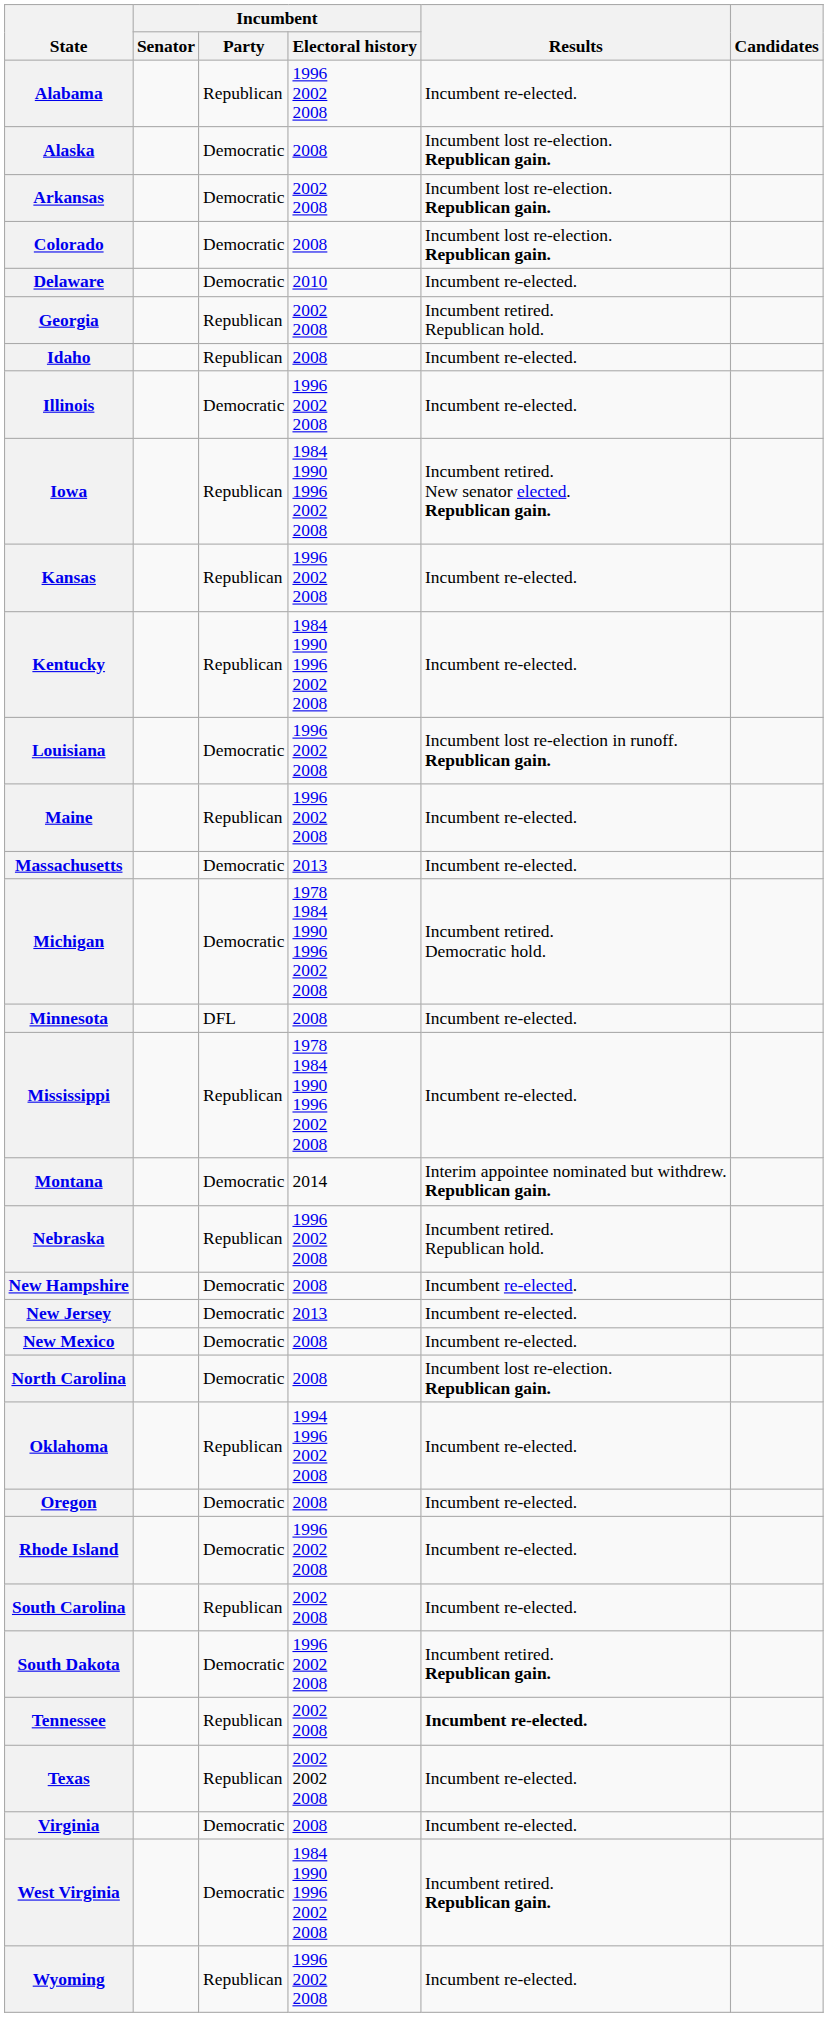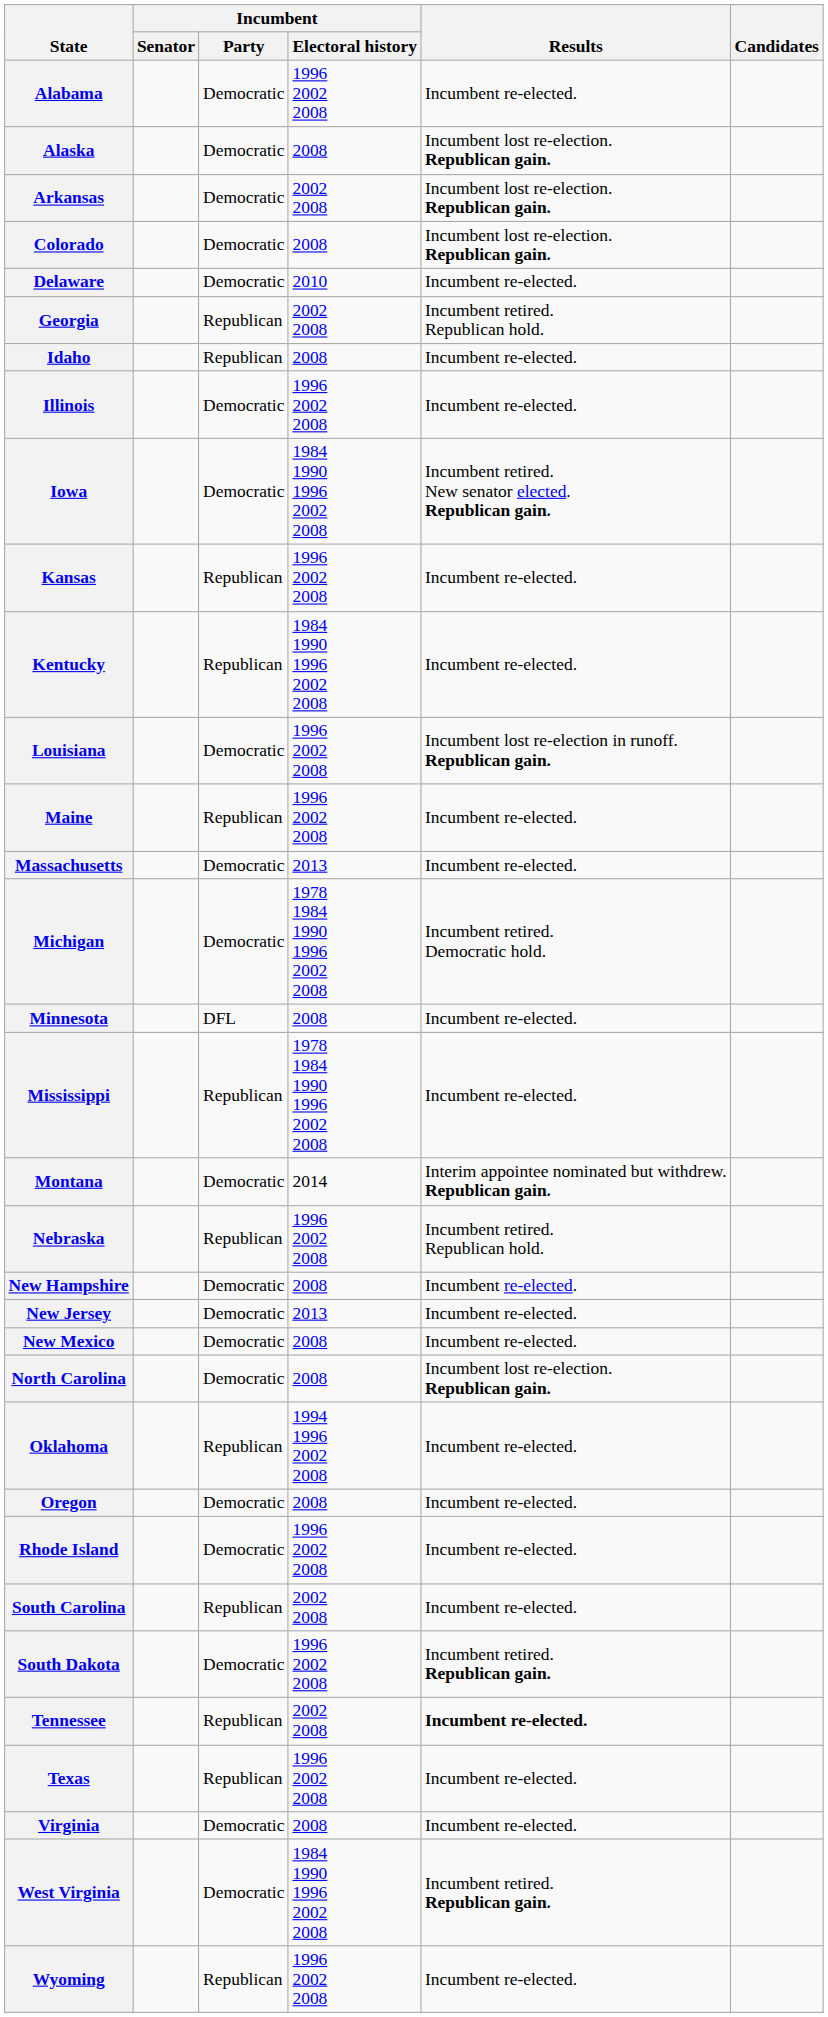 <table class="wikitable sortable">
 <tr valign=bottom>
 <th rowspan=2>State</th>
 <th colspan=3>Incumbent</th>
 <th rowspan=2>Results</th>
 <th rowspan=2>Candidates</th>
 </tr>
 <tr>
 <th>Senator</th>
 <th>Party</th>
 <th>Electoral history</th>
 </tr>
 <tr>
 <th><a href='#'>Alabama</a></th>
 <td></td>
-<td>Republican</td>
+<td>Democratic</td>
 <td><a href='#'>1996</a><br><a href='#'>2002</a><br><a href='#'>2008</a></td>
 <td>Incumbent re-elected.</td>
 <td nowrap></td>
 </tr>
 <tr>
 <th><a href='#'>Alaska</a></th>
 <td></td>
 <td>Democratic</td>
 <td><a href='#'>2008</a></td>
 <td>Incumbent lost re-election.<br><strong>Republican gain.</strong></td>
 <td nowrap></td>
 </tr>
 <tr>
 <th><a href='#'>Arkansas</a></th>
 <td></td>
 <td>Democratic</td>
 <td><a href='#'>2002</a><br><a href='#'>2008</a></td>
 <td>Incumbent lost re-election.<br><strong>Republican gain.</strong></td>
 <td nowrap></td>
 </tr>
 <tr>
 <th><a href='#'>Colorado</a></th>
 <td></td>
 <td>Democratic</td>
 <td><a href='#'>2008</a></td>
 <td>Incumbent lost re-election.<br><strong>Republican gain.</strong></td>
 <td nowrap></td>
 </tr>
 <tr>
 <th><a href='#'>Delaware</a></th>
 <td></td>
 <td>Democratic</td>
 <td><a href='#'>2010 </a></td>
 <td>Incumbent re-elected.</td>
 <td nowrap></td>
 </tr>
 <tr>
 <th><a href='#'>Georgia</a></th>
 <td></td>
 <td>Republican</td>
 <td><a href='#'>2002</a><br><a href='#'>2008</a></td>
 <td>Incumbent retired.<br>Republican hold.</td>
 <td nowrap></td>
 </tr>
 <tr>
 <th><a href='#'>Idaho</a></th>
 <td></td>
 <td>Republican</td>
 <td><a href='#'>2008</a></td>
 <td>Incumbent re-elected.</td>
 <td nowrap></td>
 </tr>
 <tr>
 <th><a href='#'>Illinois</a></th>
 <td></td>
 <td>Democratic</td>
 <td><a href='#'>1996</a><br><a href='#'>2002</a><br><a href='#'>2008</a></td>
 <td>Incumbent re-elected.</td>
 <td nowrap></td>
 </tr>
 <tr>
 <th><a href='#'>Iowa</a></th>
 <td></td>
-<td>Republican</td>
+<td>Democratic</td>
 <td><a href='#'>1984</a><br><a href='#'>1990</a><br><a href='#'>1996</a><br><a href='#'>2002</a><br><a href='#'>2008</a></td>
 <td>Incumbent retired.<br>New senator <a href='#'>elected</a>.<br><strong>Republican gain.</strong></td>
 <td nowrap></td>
 </tr>
 <tr>
 <th><a href='#'>Kansas</a></th>
 <td></td>
 <td>Republican</td>
 <td><a href='#'>1996</a><br><a href='#'>2002</a><br><a href='#'>2008</a></td>
 <td>Incumbent re-elected.</td>
 <td nowrap></td>
 </tr>
 <tr>
 <th><a href='#'>Kentucky</a></th>
 <td></td>
 <td>Republican</td>
 <td><a href='#'>1984</a><br><a href='#'>1990</a><br><a href='#'>1996</a><br><a href='#'>2002</a><br><a href='#'>2008</a></td>
 <td>Incumbent re-elected.</td>
 <td nowrap></td>
 </tr>
 <tr>
 <th><a href='#'>Louisiana</a></th>
 <td></td>
 <td>Democratic</td>
 <td><a href='#'>1996</a><br><a href='#'>2002</a><br><a href='#'>2008</a></td>
 <td>Incumbent lost re-election in runoff.<br><strong>Republican gain.</strong></td>
 <td nowrap></td>
 </tr>
 <tr>
 <th><a href='#'>Maine</a></th>
 <td></td>
 <td>Republican</td>
 <td><a href='#'>1996</a><br><a href='#'>2002</a><br><a href='#'>2008</a></td>
 <td>Incumbent re-elected.</td>
 <td nowrap></td>
 </tr>
 <tr>
 <th><a href='#'>Massachusetts</a></th>
 <td></td>
 <td>Democratic</td>
 <td><a href='#'>2013 </a></td>
 <td>Incumbent re-elected.</td>
 <td nowrap></td>
 </tr>
 <tr>
 <th><a href='#'>Michigan</a></th>
 <td></td>
 <td>Democratic</td>
 <td><a href='#'>1978</a><br><a href='#'>1984</a><br><a href='#'>1990</a><br><a href='#'>1996</a><br><a href='#'>2002</a><br><a href='#'>2008</a></td>
 <td>Incumbent retired.<br>Democratic hold.</td>
 <td nowrap></td>
 </tr>
 <tr>
 <th><a href='#'>Minnesota</a></th>
 <td></td>
 <td>DFL</td>
 <td><a href='#'>2008</a></td>
 <td>Incumbent re-elected.</td>
 <td nowrap></td>
 </tr>
 <tr>
 <th><a href='#'>Mississippi</a></th>
 <td></td>
 <td>Republican</td>
 <td><a href='#'>1978</a><br><a href='#'>1984</a><br><a href='#'>1990</a><br><a href='#'>1996</a><br><a href='#'>2002</a><br><a href='#'>2008</a></td>
 <td>Incumbent re-elected.</td>
 <td nowrap></td>
 </tr>
 <tr>
 <th><a href='#'>Montana</a></th>
 <td></td>
 <td>Democratic</td>
 <td>2014 </td>
 <td>Interim appointee nominated but withdrew.<br><strong>Republican gain.</strong></td>
 <td nowrap></td>
 </tr>
 <tr>
 <th><a href='#'>Nebraska</a></th>
 <td></td>
 <td>Republican</td>
 <td><a href='#'>1996</a><br><a href='#'>2002</a><br><a href='#'>2008</a></td>
 <td>Incumbent retired.<br>Republican hold.</td>
 <td nowrap></td>
 </tr>
 <tr>
 <th><a href='#'>New Hampshire</a></th>
 <td></td>
 <td>Democratic</td>
 <td><a href='#'>2008</a></td>
 <td>Incumbent <a href='#'>re-elected</a>.</td>
 <td nowrap></td>
 </tr>
 <tr>
 <th><a href='#'>New Jersey</a></th>
 <td></td>
 <td>Democratic</td>
 <td><a href='#'>2013 </a></td>
 <td>Incumbent re-elected.</td>
 <td nowrap></td>
 </tr>
 <tr>
 <th><a href='#'>New Mexico</a></th>
 <td></td>
 <td>Democratic</td>
 <td><a href='#'>2008</a></td>
 <td>Incumbent re-elected.</td>
 <td nowrap></td>
 </tr>
 <tr>
 <th><a href='#'>North Carolina</a></th>
 <td></td>
 <td>Democratic</td>
 <td><a href='#'>2008</a></td>
 <td>Incumbent lost re-election.<br><strong>Republican gain.</strong></td>
 <td nowrap></td>
 </tr>
 <tr>
 <th><a href='#'>Oklahoma</a></th>
 <td></td>
 <td>Republican</td>
 <td><a href='#'>1994</a><br><a href='#'>1996</a><br><a href='#'>2002</a><br><a href='#'>2008</a></td>
 <td>Incumbent re-elected.</td>
 <td nowrap></td>
 </tr>
 <tr>
 <th><a href='#'>Oregon</a></th>
 <td></td>
 <td>Democratic</td>
 <td><a href='#'>2008</a></td>
 <td>Incumbent re-elected.</td>
 <td nowrap></td>
 </tr>
 <tr>
 <th><a href='#'>Rhode Island</a></th>
 <td></td>
 <td>Democratic</td>
 <td><a href='#'>1996</a><br><a href='#'>2002</a><br><a href='#'>2008</a></td>
 <td>Incumbent re-elected.</td>
 <td nowrap></td>
 </tr>
 <tr>
 <th><a href='#'>South Carolina</a></th>
 <td></td>
 <td>Republican</td>
 <td><a href='#'>2002</a><br><a href='#'>2008</a></td>
 <td>Incumbent re-elected.</td>
 <td nowrap></td>
 </tr>
 <tr>
 <th><a href='#'>South Dakota</a></th>
 <td></td>
 <td>Democratic</td>
 <td><a href='#'>1996</a><br><a href='#'>2002</a><br><a href='#'>2008</a></td>
 <td>Incumbent retired.<br><strong>Republican gain.</strong></td>
 <td nowrap></td>
 </tr>
 <tr>
 <th><a href='#'>Tennessee</a></th>
 <td></td>
 <td>Republican</td>
 <td><a href='#'>2002</a><br><a href='#'>2008</a></td>
 <td><strong>Incumbent re-elected.</strong></td>
 <td nowrap></td>
 </tr>
 <tr>
 <th><a href='#'>Texas</a></th>
 <td></td>
 <td>Republican</td>
-<td><a href='#'>2002</a><br>2002 <br> <a href='#'>2008</a></td>
+<td><a href='#'>1996</a><br><a href='#'>2002</a><br><a href='#'>2008</a></td>
 <td>Incumbent re-elected.</td>
 <td nowrap></td>
 </tr>
 <tr>
 <th><a href='#'>Virginia</a></th>
 <td></td>
 <td>Democratic</td>
 <td><a href='#'>2008</a></td>
 <td>Incumbent re-elected.</td>
 <td></td>
 </tr>
 <tr>
 <th><a href='#'>West Virginia</a></th>
 <td></td>
 <td>Democratic</td>
 <td><a href='#'>1984</a><br><a href='#'>1990</a><br><a href='#'>1996</a><br><a href='#'>2002</a><br><a href='#'>2008</a></td>
 <td>Incumbent retired.<br><strong>Republican gain.</strong></td>
 <td nowrap></td>
 </tr>
 <tr>
 <th><a href='#'>Wyoming</a></th>
 <td></td>
 <td>Republican</td>
 <td><a href='#'>1996</a><br><a href='#'>2002</a><br><a href='#'>2008</a></td>
 <td>Incumbent re-elected.</td>
 <td nowrap></td>
 </tr>
 </table>
